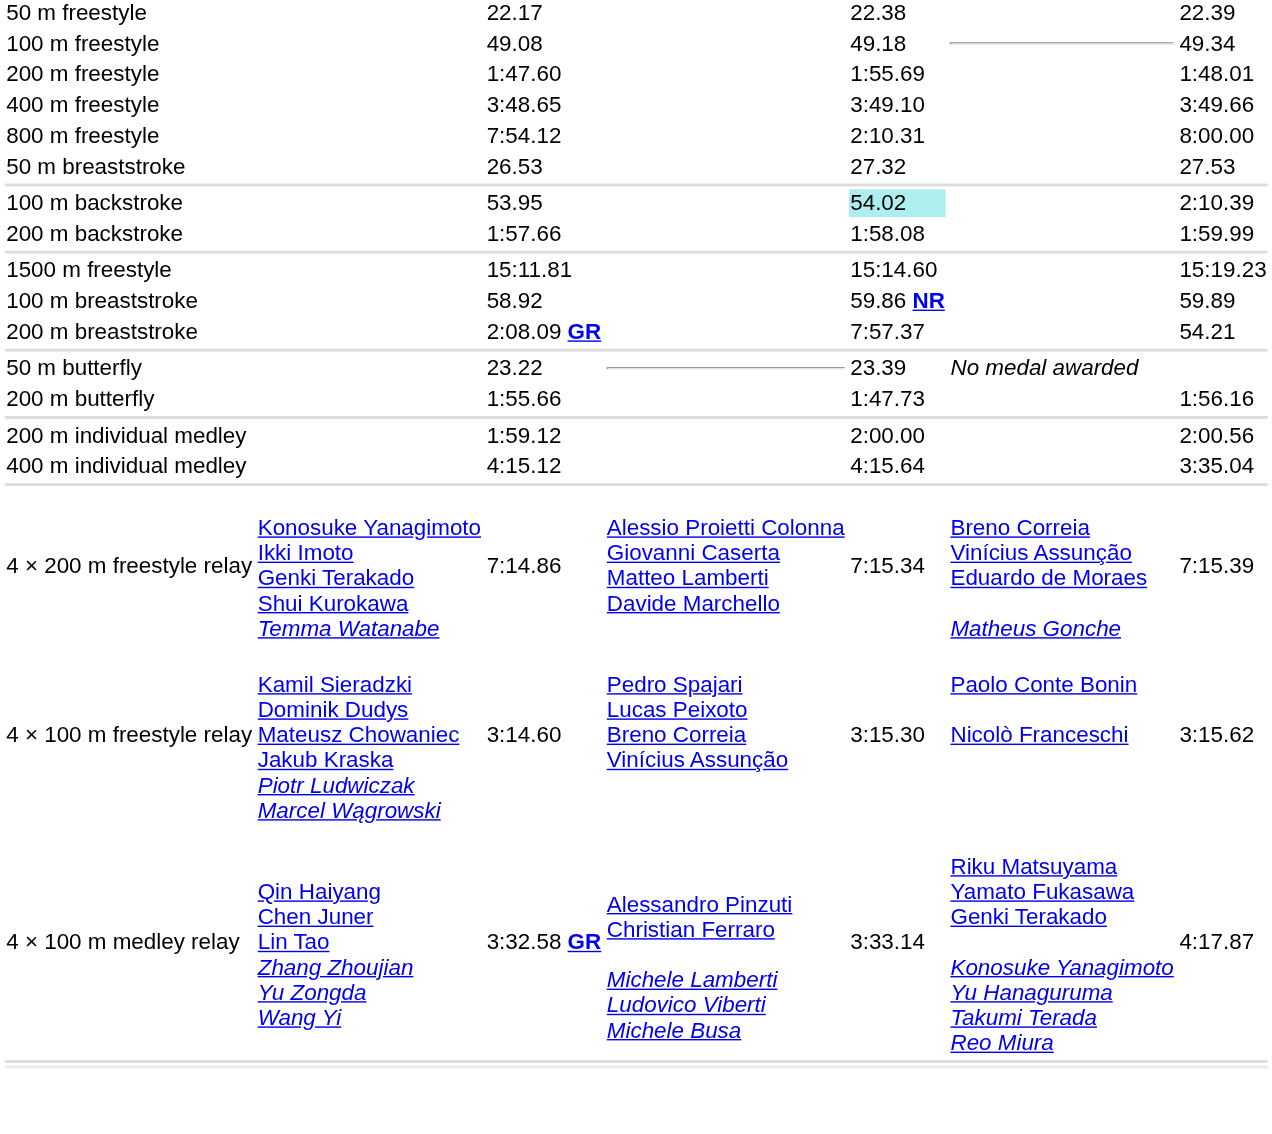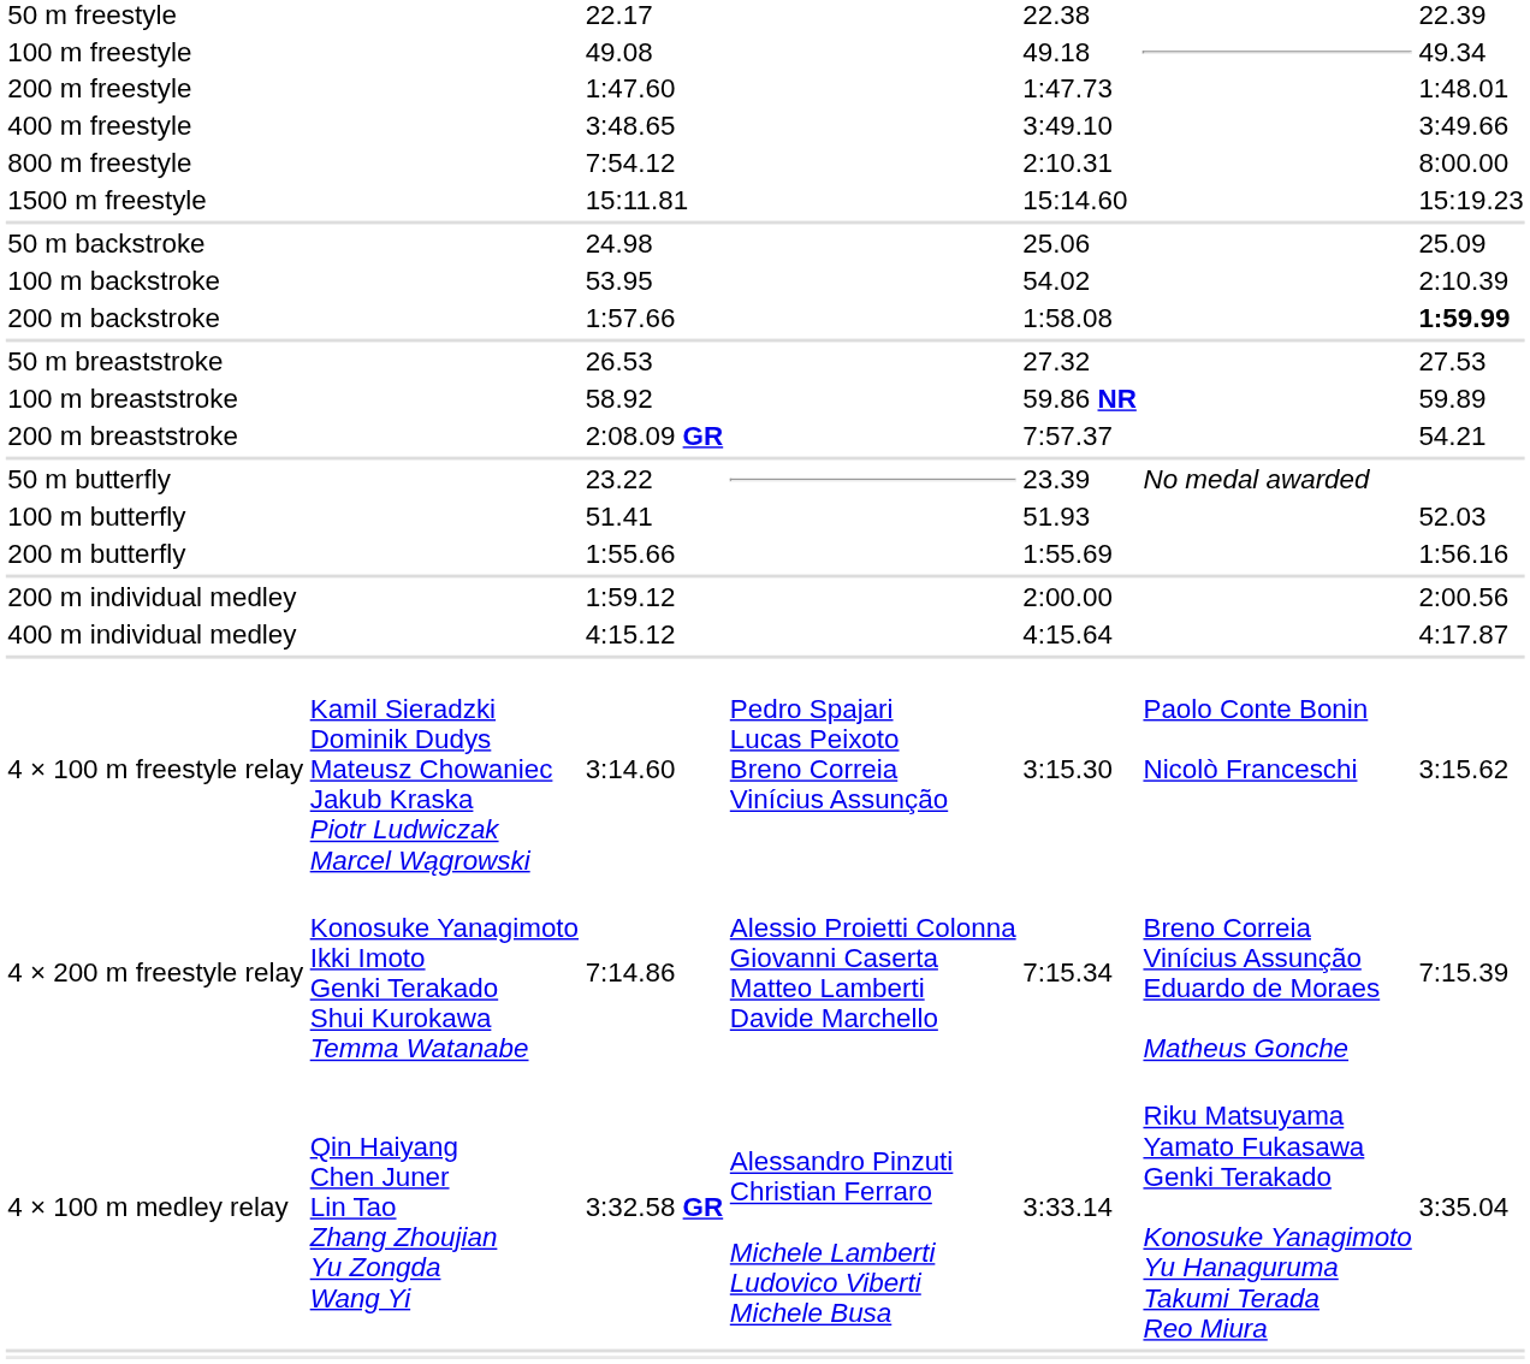 <table>
 <tr>
 <td>50 m freestyle<br></td>
 <td></td>
 <td>22.17</td>
 <td></td>
 <td>22.38</td>
 <td></td>
 <td>22.39</td>
 </tr>
 <tr>
 <td>100 m freestyle<br></td>
 <td></td>
 <td>49.08</td>
 <td></td>
 <td>49.18</td>
 <td><hr></td>
 <td>49.34</td>
 </tr>
 <tr>
 <td>200 m freestyle<br></td>
 <td></td>
 <td>1:47.60</td>
 <td></td>
-<td>1:55.69</td>
+<td>1:47.73</td>
 <td></td>
 <td>1:48.01</td>
 </tr>
 <tr>
 <td>400 m freestyle<br></td>
 <td></td>
 <td>3:48.65</td>
 <td></td>
 <td>3:49.10</td>
 <td></td>
 <td>3:49.66</td>
 </tr>
 <tr>
 <td>800 m freestyle<br></td>
 <td></td>
 <td>7:54.12</td>
 <td></td>
 <td>2:10.31</td>
 <td></td>
 <td>8:00.00</td>
 </tr>
 <tr>
-<td>50 m breaststroke<br></td>
+<td>1500 m freestyle<br></td>
 <td></td>
-<td>26.53</td>
+<td>15:11.81</td>
 <td></td>
-<td>27.32</td>
+<td>15:14.60</td>
 <td></td>
-<td>27.53</td>
+<td>15:19.23</td>
 </tr>
 <tr bgcolor=#DDDDDD>
 <td colspan=7></td>
+</tr>
+<tr>
+<td>50 m backstroke<br></td>
+<td></td>
+<td>24.98</td>
+<td></td>
+<td>25.06</td>
+<td></td>
+<td>25.09</td>
 </tr>
 <tr>
 <td>100 m backstroke<br></td>
 <td></td>
 <td>53.95</td>
 <td></td>
-<td style="background: paleturquoise;">54.02</td>
+<td>54.02</td>
 <td></td>
 <td>2:10.39</td>
 </tr>
 <tr>
 <td>200 m backstroke<br></td>
 <td></td>
 <td>1:57.66</td>
 <td></td>
 <td>1:58.08</td>
 <td></td>
-<td>1:59.99</td>
+<td><strong>1:59.99</strong></td>
 </tr>
 <tr bgcolor=#DDDDDD>
 <td colspan=7></td>
 </tr>
 <tr>
-<td>1500 m freestyle<br></td>
+<td>50 m breaststroke<br></td>
 <td></td>
-<td>15:11.81</td>
+<td>26.53</td>
 <td></td>
-<td>15:14.60</td>
+<td>27.32</td>
 <td></td>
-<td>15:19.23</td>
+<td>27.53</td>
 </tr>
 <tr>
 <td>100 m breaststroke<br></td>
 <td></td>
 <td>58.92</td>
 <td></td>
 <td>59.86 <strong><a href='#'>NR</a></strong></td>
 <td></td>
 <td>59.89</td>
 </tr>
 <tr>
 <td>200 m breaststroke<br></td>
 <td></td>
 <td>2:08.09 <strong><a href='#'>GR</a></strong></td>
 <td></td>
 <td>7:57.37</td>
 <td></td>
 <td>54.21</td>
 </tr>
 <tr bgcolor=#DDDDDD>
 <td colspan=7></td>
 </tr>
 <tr>
 <td>50 m butterfly<br></td>
 <td></td>
 <td>23.22</td>
 <td><hr></td>
 <td>23.39</td>
 <td colspan=2><em>No medal awarded</em></td>
 </tr>
 <tr>
+<td>100 m butterfly<br></td>
+<td></td>
+<td>51.41</td>
+<td></td>
+<td>51.93</td>
+<td></td>
+<td>52.03</td>
+</tr>
+<tr>
 <td>200 m butterfly<br></td>
 <td></td>
 <td>1:55.66</td>
 <td></td>
-<td>1:47.73</td>
+<td>1:55.69</td>
 <td></td>
 <td>1:56.16</td>
 </tr>
 <tr bgcolor=#DDDDDD>
 <td colspan=7></td>
 </tr>
 <tr>
 <td>200 m individual medley<br></td>
 <td></td>
 <td>1:59.12</td>
 <td></td>
 <td>2:00.00</td>
 <td></td>
 <td>2:00.56</td>
 </tr>
 <tr>
 <td>400 m individual medley<br></td>
 <td></td>
 <td>4:15.12</td>
 <td></td>
 <td>4:15.64</td>
 <td></td>
-<td>3:35.04</td>
+<td>4:17.87</td>
 </tr>
 <tr bgcolor=#DDDDDD>
 <td colspan=7></td>
+</tr>
+<tr>
+<td>4 × 100 m freestyle relay<br></td>
+<td><br><a href='#'>Kamil Sieradzki</a><br><a href='#'>Dominik Dudys</a><br><a href='#'>Mateusz Chowaniec</a><br><a href='#'>Jakub Kraska</a> <br><em><a href='#'>Piotr Ludwiczak</a><br><a href='#'>Marcel Wągrowski</a></em></td>
+<td>3:14.60</td>
+<td valign=top><br><a href='#'>Pedro Spajari</a><br><a href='#'>Lucas Peixoto</a><br><a href='#'>Breno Correia</a><br><a href='#'>Vinícius Assunção</a></td>
+<td>3:15.30</td>
+<td valign=top><br><a href='#'>Paolo Conte Bonin</a><br><br><a href='#'>Nicolò Franceschi</a><br></td>
+<td>3:15.62</td>
 </tr>
 <tr>
 <td>4 × 200 m freestyle relay<br></td>
 <td><br><a href='#'>Konosuke Yanagimoto</a><br><a href='#'>Ikki Imoto</a><br><a href='#'>Genki Terakado</a><br><a href='#'>Shui Kurokawa</a> <br><em><a href='#'>Temma Watanabe</a></em></td>
 <td>7:14.86</td>
 <td valign=top><br><a href='#'>Alessio Proietti Colonna</a><br><a href='#'>Giovanni Caserta</a><br><a href='#'>Matteo Lamberti</a><br><a href='#'>Davide Marchello</a></td>
 <td>7:15.34</td>
 <td valign=top><br><a href='#'>Breno Correia</a><br><a href='#'>Vinícius Assunção</a><br><a href='#'>Eduardo de Moraes</a><br> <br><em><a href='#'>Matheus Gonche</a></em></td>
 <td>7:15.39</td>
 </tr>
 <tr>
-<td>4 × 100 m freestyle relay<br></td>
-<td><br><a href='#'>Kamil Sieradzki</a><br><a href='#'>Dominik Dudys</a><br><a href='#'>Mateusz Chowaniec</a><br><a href='#'>Jakub Kraska</a> <br><em><a href='#'>Piotr Ludwiczak</a><br><a href='#'>Marcel Wągrowski</a></em></td>
-<td>3:14.60</td>
-<td valign=top><br><a href='#'>Pedro Spajari</a><br><a href='#'>Lucas Peixoto</a><br><a href='#'>Breno Correia</a><br><a href='#'>Vinícius Assunção</a></td>
-<td>3:15.30</td>
-<td valign=top><br><a href='#'>Paolo Conte Bonin</a><br><br><a href='#'>Nicolò Franceschi</a><br></td>
-<td>3:15.62</td>
-</tr>
-<tr>
 <td>4 × 100 m medley relay<br></td>
 <td valign=top><br><br><a href='#'>Qin Haiyang</a><br><a href='#'>Chen Juner</a><br><a href='#'>Lin Tao</a> <br><em><a href='#'>Zhang Zhoujian</a><br><a href='#'>Yu Zongda</a><br><a href='#'>Wang Yi</a></em></td>
 <td>3:32.58 <strong><a href='#'>GR</a></strong></td>
 <td><br><br><a href='#'>Alessandro Pinzuti</a><br><a href='#'>Christian Ferraro</a><br><br><em><a href='#'>Michele Lamberti</a><br><a href='#'>Ludovico Viberti</a><br><a href='#'>Michele Busa</a><br></em></td>
 <td>3:33.14</td>
 <td><br><a href='#'>Riku Matsuyama</a><br><a href='#'>Yamato Fukasawa</a><br><a href='#'>Genki Terakado</a><br> <br><em><a href='#'>Konosuke Yanagimoto</a><br><a href='#'>Yu Hanaguruma</a><br><a href='#'>Takumi Terada</a><br><a href='#'>Reo Miura</a></em></td>
-<td>4:17.87</td>
+<td>3:35.04</td>
 </tr>
 <tr bgcolor=#DDDDDD>
 <td colspan=7></td>
 </tr>
 <tr bgcolor= e8e8e8>
 <td colspan=7></td>
 </tr>
 </table>
